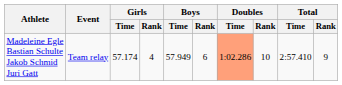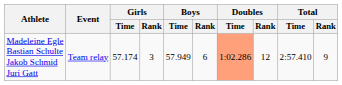 <table class="wikitable" style="font-size:90%">
 <tr>
 <th rowspan="2">Athlete</th>
 <th rowspan="2">Event</th>
 <th colspan=2>Girls</th>
 <th colspan=2>Boys</th>
 <th colspan=2>Doubles</th>
 <th colspan=2>Total</th>
 </tr>
 <tr style="font-size:95%">
 <th>Time</th>
 <th>Rank</th>
 <th>Time</th>
 <th>Rank</th>
 <th>Time</th>
 <th>Rank</th>
 <th>Time</th>
 <th>Rank</th>
 </tr>
 <tr align=center>
 <td align=left><a href='#'>Madeleine Egle</a><br><a href='#'>Bastian Schulte</a><br><a href='#'>Jakob Schmid</a><br><a href='#'>Juri Gatt</a></td>
 <td align=left><a href='#'>Team relay</a></td>
 <td>57.174</td>
-<td>4</td>
+<td>3</td>
 <td>57.949</td>
 <td>6</td>
 <td style="background: lightsalmon;">1:02.286</td>
-<td>10</td>
+<td>12</td>
 <td>2:57.410</td>
 <td>9</td>
 </tr>
 </table>
